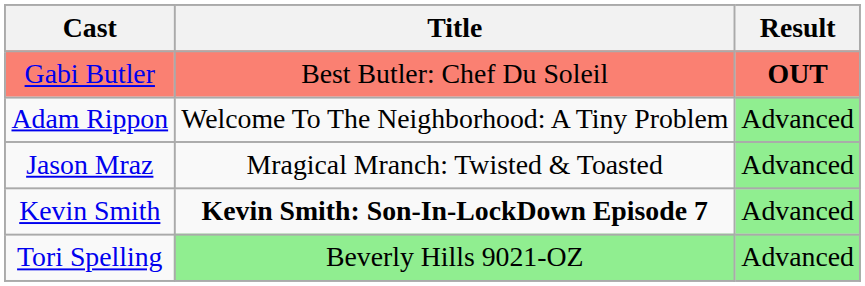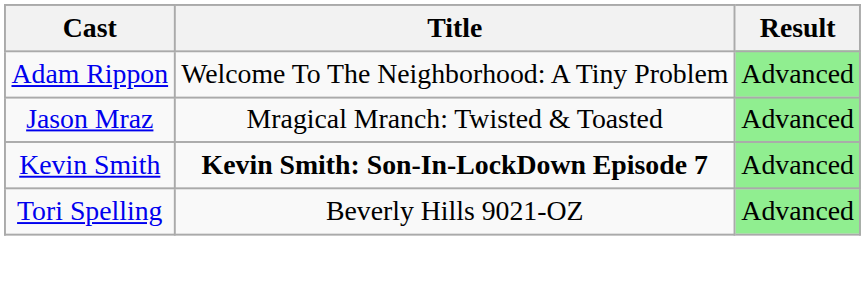 <table class="wikitable" style="font-size:90%;">
 <tr>
 <th>Cast</th>
 <th>Title</th>
 <th>Result</th>
-</tr>
-<tr align="center" style="background:salmon;">
-<td><a href='#'>Gabi Butler</a></td>
-<td>Best Butler: Chef Du Soleil</td>
-<td><strong>OUT</strong></td>
 </tr>
 <tr align="center">
 <td><a href='#'>Adam Rippon</a></td>
 <td>Welcome To The Neighborhood: A Tiny Problem</td>
 <td style="background:lightgreen;">Advanced</td>
 </tr>
 <tr align="center">
 <td><a href='#'>Jason Mraz</a></td>
 <td>Mragical Mranch: Twisted & Toasted</td>
 <td style="background:lightgreen;">Advanced</td>
 </tr>
 <tr align="center">
 <td><a href='#'>Kevin Smith</a></td>
 <td><strong>Kevin Smith: Son-In-LockDown Episode 7</strong></td>
 <td style="background:lightgreen;">Advanced</td>
 </tr>
 <tr align="center">
 <td><a href='#'>Tori Spelling</a></td>
-<td style="background: lightgreen;">Beverly Hills 9021-OZ</td>
+<td>Beverly Hills 9021-OZ</td>
 <td style="background:lightgreen;">Advanced</td>
 </tr>
 </table>
